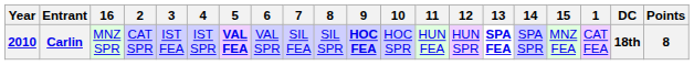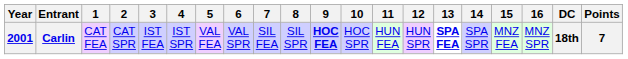 <table class="wikitable" style="text-align:center; font-size:85%">
 <tr>
 <th>Year</th>
 <th>Entrant</th>
-<th>16</th>
+<th>1</th>
 <th>2</th>
 <th>3</th>
 <th>4</th>
 <th>5</th>
 <th>6</th>
 <th>7</th>
 <th>8</th>
 <th>9</th>
 <th>10</th>
 <th>11</th>
 <th>12</th>
 <th>13</th>
 <th>14</th>
 <th>15</th>
-<th>1</th>
+<th>16</th>
 <th>DC</th>
 <th>Points</th>
 </tr>
 <tr>
-<th><a href='#'>2010</a></th>
+<th><a href='#'>2001</a></th>
 <th><a href='#'>Carlin</a></th>
-<td style="background:#DFFFDF;"><a href='#'>MNZ<br>SPR</a><br></td>
+<td style="background:#EFCFFF;"><a href='#'>CAT<br>FEA</a><br></td>
 <td style="background:#CFCFFF;"><a href='#'>CAT<br>SPR</a><br></td>
 <td style="background:#CFCFFF;"><a href='#'>IST<br>FEA</a><br></td>
 <td style="background:#CFCFFF;"><a href='#'>IST<br>SPR</a><br></td>
-<td style="background:#EFCFFF;"><strong><a href='#'>VAL<br>FEA</a><br></strong></td>
+<td style="background:#EFCFFF;"><a href='#'>VAL<br>FEA</a><br></td>
 <td style="background:#CFCFFF;"><a href='#'>VAL<br>SPR</a><br></td>
 <td style="background:#CFCFFF;"><a href='#'>SIL<br>FEA</a><br></td>
 <td style="background:#CFCFFF;"><a href='#'>SIL<br>SPR</a><br></td>
 <td style="background:#CFCFFF;"><strong><a href='#'>HOC<br>FEA</a></strong><br></td>
 <td style="background:#CFCFFF;"><a href='#'>HOC<br>SPR</a><br></td>
 <td style="background:#DFFFDF;"><a href='#'>HUN<br>FEA</a><br></td>
 <td style="background:#EFCFFF;"><a href='#'>HUN<br>SPR</a><br></td>
 <td style="background:#FFFFFF;"><strong><a href='#'>SPA<br>FEA</a><br></strong></td>
 <td style="background:#CFCFFF;"><a href='#'>SPA<br>SPR</a><br></td>
 <td style="background:#DFFFDF;"><a href='#'>MNZ<br>FEA</a><br></td>
-<td style="background:#EFCFFF;"><a href='#'>CAT<br>FEA</a><br></td>
+<td style="background:#DFFFDF;"><a href='#'>MNZ<br>SPR</a><br></td>
 <th>18th</th>
-<th>8</th>
+<th>7</th>
 </tr>
 </table>
